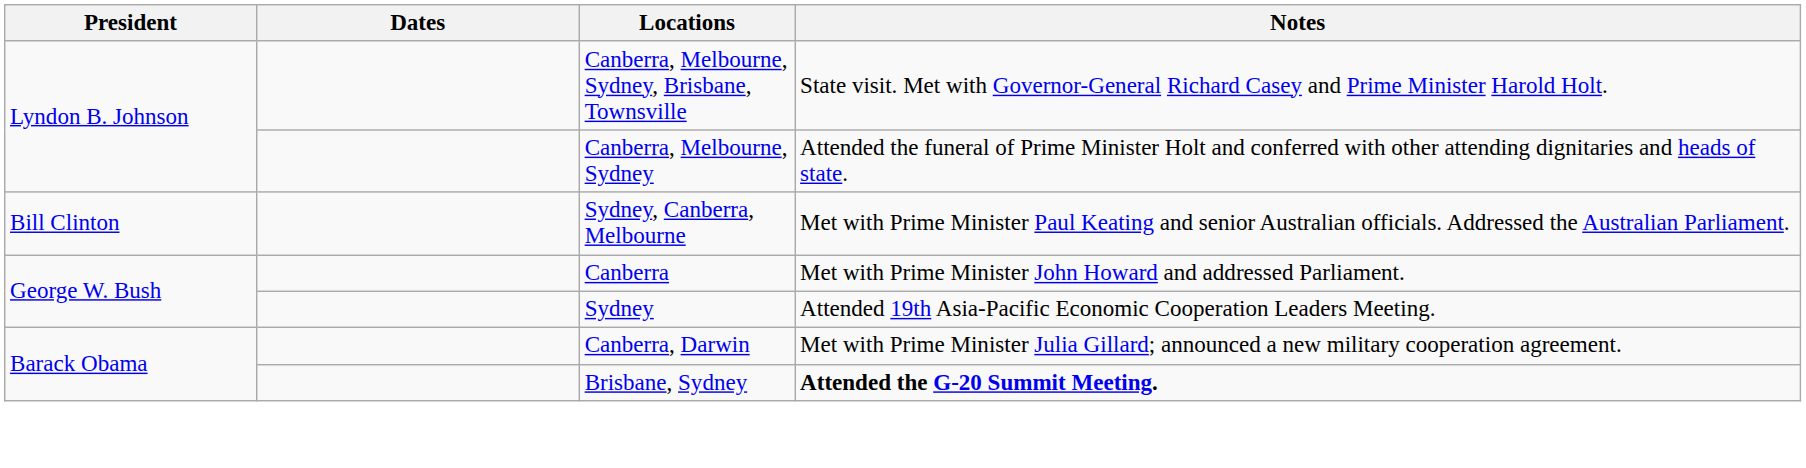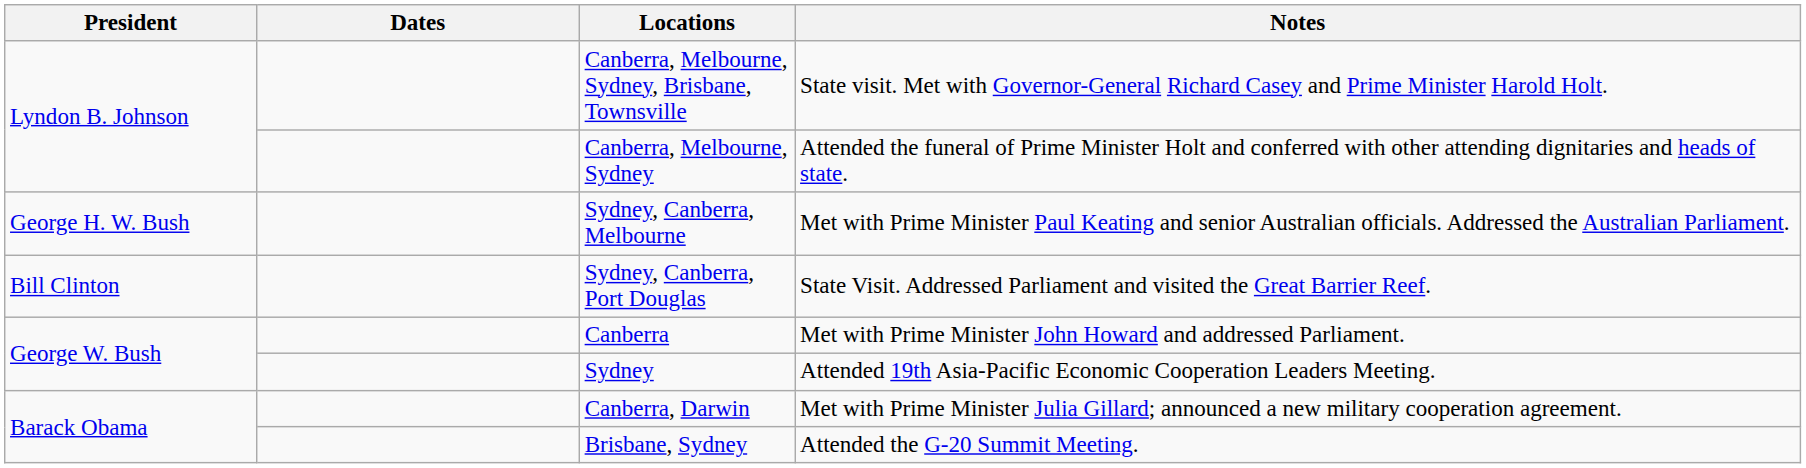 <table class="wikitable">
 <tr>
 <th style="width: 14%;">President</th>
 <th style="width: 18%;">Dates</th>
 <th style="width: 12%;">Locations</th>
 <th style="width: 56%;">Notes</th>
 </tr>
 <tr>
 <td rowspan=2><a href='#'>Lyndon B. Johnson</a></td>
 <td></td>
 <td><a href='#'>Canberra</a>, <a href='#'>Melbourne</a>, <a href='#'>Sydney</a>, <a href='#'>Brisbane</a>, <a href='#'>Townsville </a></td>
 <td>State visit. Met with <a href='#'>Governor-General</a> <a href='#'>Richard Casey</a> and <a href='#'>Prime Minister</a> <a href='#'>Harold Holt</a>.</td>
 </tr>
 <tr>
 <td></td>
 <td><a href='#'>Canberra</a>, <a href='#'>Melbourne</a>, <a href='#'>Sydney</a></td>
 <td>Attended the funeral of Prime Minister Holt and conferred with other attending dignitaries and <a href='#'>heads of state</a>.</td>
 </tr>
 <tr>
-<td><a href='#'>Bill Clinton</a></td>
+<td><a href='#'>George H. W. Bush</a></td>
 <td></td>
 <td><a href='#'>Sydney</a>, <a href='#'>Canberra</a>, <a href='#'>Melbourne</a></td>
 <td>Met with Prime Minister <a href='#'>Paul Keating</a> and senior Australian officials. Addressed the <a href='#'>Australian Parliament</a>.</td>
+</tr>
+<tr>
+<td><a href='#'>Bill Clinton</a></td>
+<td></td>
+<td><a href='#'>Sydney</a>, <a href='#'>Canberra</a>, <a href='#'>Port Douglas</a></td>
+<td>State Visit. Addressed Parliament and visited the <a href='#'>Great Barrier Reef</a>.</td>
 </tr>
 <tr>
 <td rowspan=2><a href='#'>George W. Bush</a></td>
 <td></td>
 <td><a href='#'>Canberra</a></td>
 <td>Met with Prime Minister <a href='#'>John Howard</a> and addressed Parliament.</td>
 </tr>
 <tr>
 <td></td>
 <td><a href='#'>Sydney</a></td>
 <td>Attended <a href='#'>19th</a> Asia-Pacific Economic Cooperation Leaders Meeting.</td>
 </tr>
 <tr>
 <td rowspan=2><a href='#'>Barack Obama</a></td>
 <td></td>
 <td><a href='#'>Canberra</a>, <a href='#'>Darwin</a></td>
 <td>Met with Prime Minister <a href='#'>Julia Gillard</a>; announced a new military cooperation agreement.</td>
 </tr>
 <tr>
 <td></td>
 <td><a href='#'>Brisbane</a>, <a href='#'>Sydney</a></td>
-<td><strong>Attended the <a href='#'>G-20 Summit Meeting</a>.</strong></td>
+<td>Attended the <a href='#'>G-20 Summit Meeting</a>.</td>
 </tr>
 </table>
